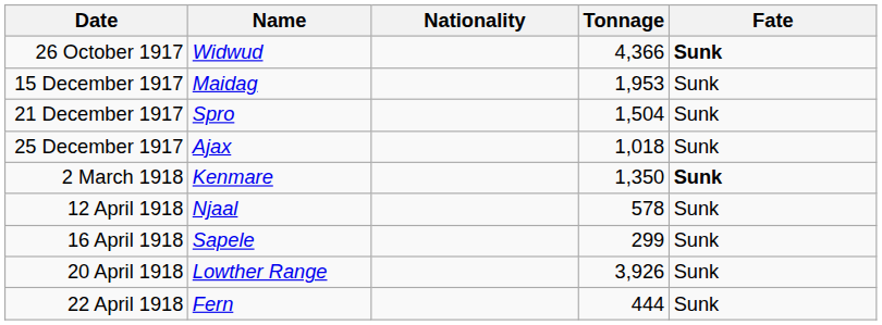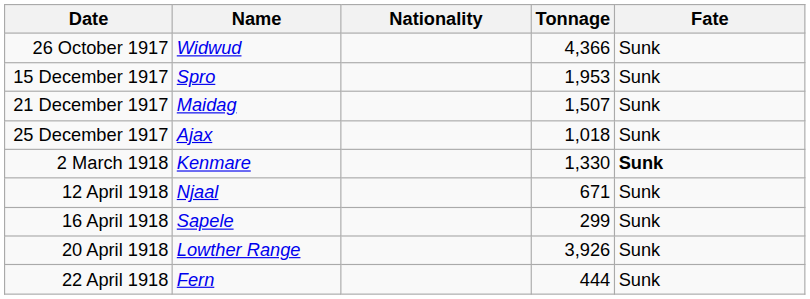 <table class="wikitable sortable">
 <tr>
 <th width="140px">Date</th>
 <th width="140px">Name</th>
 <th width="160px">Nationality</th>
 <th width="25px">Tonnage</th>
 <th width="160px">Fate</th>
 </tr>
 <tr>
 <td align="right">26 October 1917</td>
 <td align="left"><a href='#'><em>Widwud</em></a></td>
 <td align="left"></td>
 <td align="right">4,366</td>
-<td align="left"><strong>Sunk</strong></td>
+<td align="left">Sunk</td>
 </tr>
 <tr>
 <td align="right">15 December 1917</td>
-<td align="left"><a href='#'><em>Maidag</em></a></td>
+<td align="left"><a href='#'><em>Spro</em></a></td>
 <td align="left"></td>
 <td align="right">1,953</td>
 <td align="left">Sunk</td>
 </tr>
 <tr>
 <td align="right">21 December 1917</td>
-<td align="left"><a href='#'><em>Spro</em></a></td>
+<td align="left"><a href='#'><em>Maidag</em></a></td>
 <td align="left"></td>
-<td align="right">1,504</td>
+<td align="right">1,507</td>
 <td align="left">Sunk</td>
 </tr>
 <tr>
 <td align="right">25 December 1917</td>
 <td align="left"><a href='#'><em>Ajax</em></a></td>
 <td align="left"></td>
 <td align="right">1,018</td>
 <td align="left">Sunk</td>
 </tr>
 <tr>
 <td align="right">2 March 1918</td>
 <td align="left"><a href='#'><em>Kenmare</em></a></td>
 <td align="left"></td>
-<td align="right">1,350</td>
+<td align="right">1,330</td>
 <td align="left"><strong>Sunk</strong></td>
 </tr>
 <tr>
 <td align="right">12 April 1918</td>
 <td align="left"><a href='#'><em>Njaal</em></a></td>
 <td align="left"></td>
-<td align="right">578</td>
+<td align="right">671</td>
 <td align="left">Sunk</td>
 </tr>
 <tr>
 <td align="right">16 April 1918</td>
 <td align="left"><a href='#'><em>Sapele</em></a></td>
 <td align="left"></td>
 <td align="right">299</td>
 <td align="left">Sunk</td>
 </tr>
 <tr>
 <td align="right">20 April 1918</td>
 <td align="left"><a href='#'><em>Lowther Range</em></a></td>
 <td align="left"></td>
 <td align="right">3,926</td>
 <td align="left">Sunk</td>
 </tr>
 <tr>
 <td align="right">22 April 1918</td>
 <td align="left"><a href='#'><em>Fern</em></a></td>
 <td align="left"></td>
 <td align="right">444</td>
 <td align="left">Sunk</td>
 </tr>
 </table>
